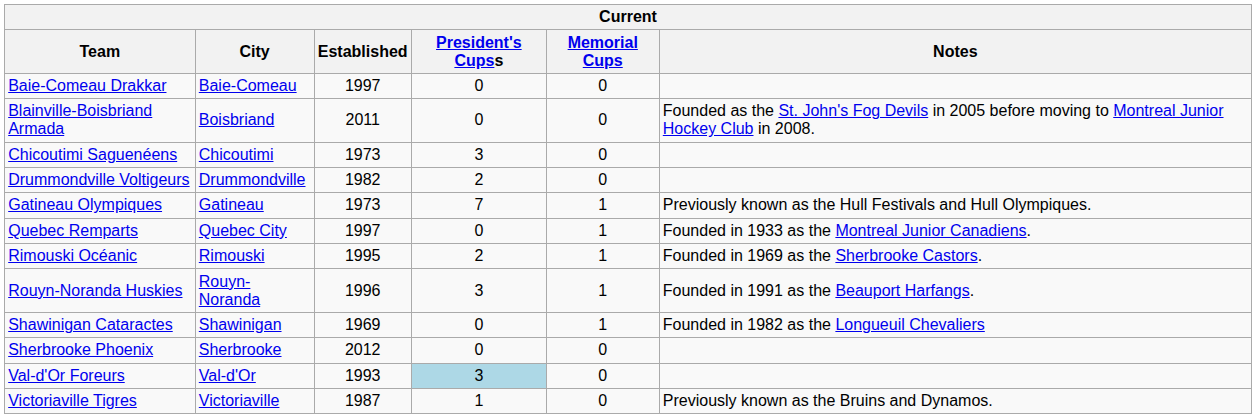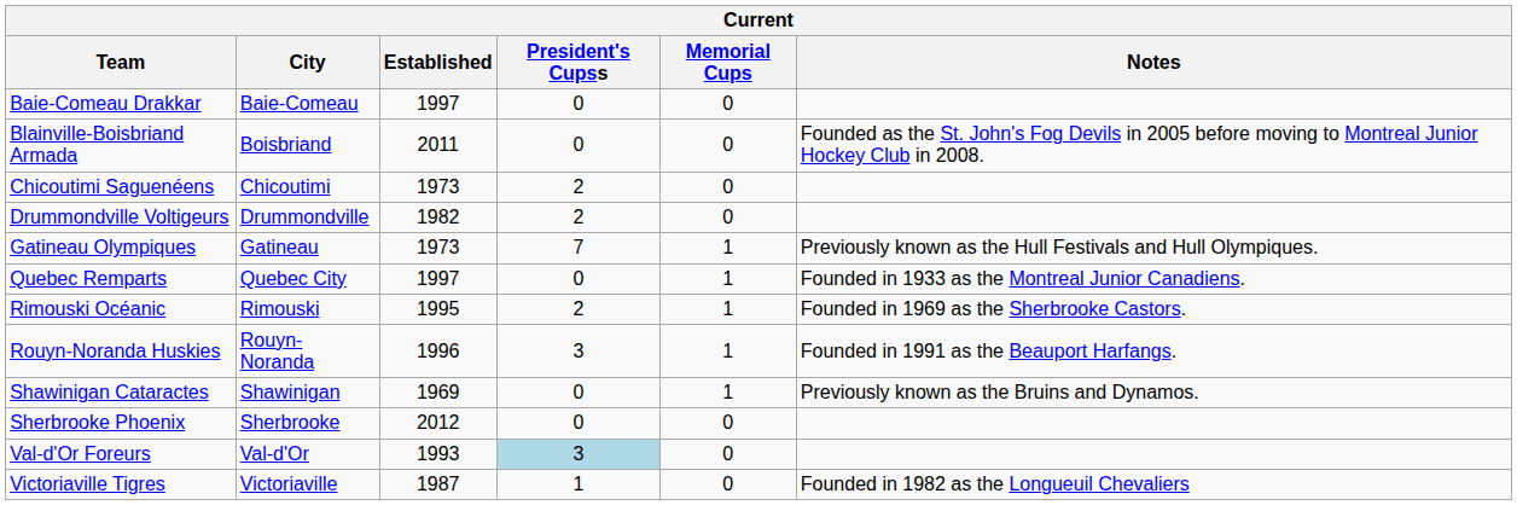 <table class="wikitable">
 <tr>
 <th colspan=6>Current</th>
 </tr>
 <tr>
 <th>Team</th>
 <th>City</th>
 <th>Established</th>
 <th><a href='#'>President's Cups</a>s</th>
 <th><a href='#'>Memorial Cups</a></th>
 <th>Notes</th>
 </tr>
 <tr>
 <td><a href='#'>Baie-Comeau Drakkar</a></td>
 <td><a href='#'>Baie-Comeau</a></td>
 <td align=center>1997</td>
 <td align=center>0</td>
 <td align=center>0</td>
 <td></td>
 </tr>
 <tr>
 <td><a href='#'>Blainville-Boisbriand Armada</a></td>
 <td><a href='#'>Boisbriand</a></td>
 <td align=center>2011</td>
 <td align=center>0</td>
 <td align=center>0</td>
 <td>Founded as the <a href='#'>St. John's Fog Devils</a> in 2005 before moving to <a href='#'>Montreal Junior Hockey Club</a> in 2008.</td>
 </tr>
 <tr>
 <td><a href='#'>Chicoutimi Saguenéens</a></td>
 <td><a href='#'>Chicoutimi</a></td>
 <td align=center>1973</td>
-<td align=center>3</td>
+<td align=center>2</td>
 <td align=center>0</td>
 <td></td>
 </tr>
 <tr>
 <td><a href='#'>Drummondville Voltigeurs</a></td>
 <td><a href='#'>Drummondville</a></td>
 <td align=center>1982</td>
 <td align=center>2</td>
 <td align=center>0</td>
 <td></td>
 </tr>
 <tr>
 <td><a href='#'>Gatineau Olympiques</a></td>
 <td><a href='#'>Gatineau</a></td>
 <td align=center>1973</td>
 <td align=center>7</td>
 <td align=center>1</td>
 <td>Previously known as the Hull Festivals and Hull Olympiques.</td>
 </tr>
 <tr>
 <td><a href='#'>Quebec Remparts</a></td>
 <td><a href='#'>Quebec City</a></td>
 <td align=center>1997</td>
 <td align=center>0</td>
 <td align=center>1</td>
 <td>Founded in 1933 as the <a href='#'>Montreal Junior Canadiens</a>.</td>
 </tr>
 <tr>
 <td><a href='#'>Rimouski Océanic</a></td>
 <td><a href='#'>Rimouski</a></td>
 <td align=center>1995</td>
 <td align=center>2</td>
 <td align=center>1</td>
 <td>Founded in 1969 as the <a href='#'>Sherbrooke Castors</a>.</td>
 </tr>
 <tr>
 <td><a href='#'>Rouyn-Noranda Huskies</a></td>
 <td><a href='#'>Rouyn-Noranda</a></td>
 <td align=center>1996</td>
 <td align=center>3</td>
 <td align=center>1</td>
 <td>Founded in 1991 as the <a href='#'>Beauport Harfangs</a>.</td>
 </tr>
 <tr>
 <td><a href='#'>Shawinigan Cataractes</a></td>
 <td><a href='#'>Shawinigan</a></td>
 <td align=center>1969</td>
 <td align=center>0</td>
 <td align=center>1</td>
-<td>Founded in 1982 as the <a href='#'>Longueuil Chevaliers</a></td>
+<td>Previously known as the Bruins and Dynamos.</td>
 </tr>
 <tr>
 <td><a href='#'>Sherbrooke Phoenix</a></td>
 <td><a href='#'>Sherbrooke</a></td>
 <td align=center>2012</td>
 <td align=center>0</td>
 <td align=center>0</td>
 <td></td>
 </tr>
 <tr>
 <td><a href='#'>Val-d'Or Foreurs</a></td>
 <td><a href='#'>Val-d'Or</a></td>
 <td align=center>1993</td>
 <td align=center style="background: lightblue;">3</td>
 <td align=center>0</td>
 <td></td>
 </tr>
 <tr>
 <td><a href='#'>Victoriaville Tigres</a></td>
 <td><a href='#'>Victoriaville</a></td>
 <td align=center>1987</td>
 <td align=center>1</td>
 <td align=center>0</td>
-<td>Previously known as the Bruins and Dynamos.</td>
+<td>Founded in 1982 as the <a href='#'>Longueuil Chevaliers</a></td>
 </tr>
 </table>
